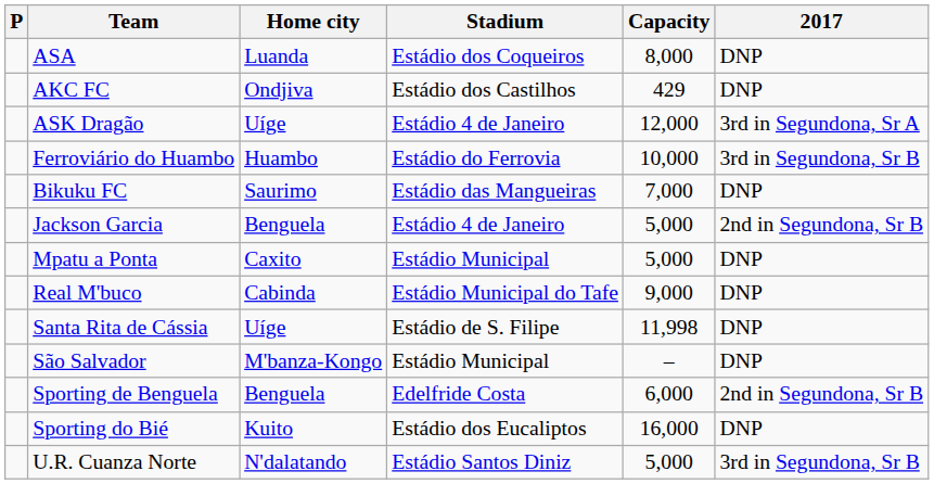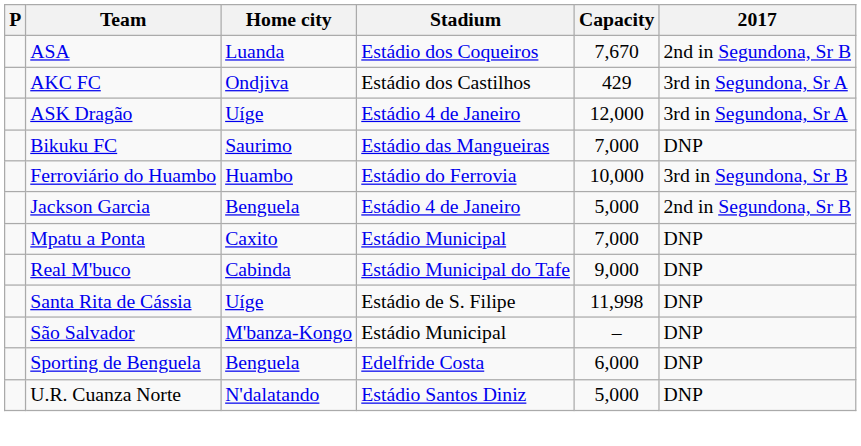 <table class="wikitable sortable">
 <tr>
 <th>P</th>
 <th>Team</th>
 <th>Home city</th>
 <th>Stadium</th>
 <th>Capacity</th>
 <th>2017</th>
 </tr>
 <tr>
 <td></td>
 <td><a href='#'>ASA</a></td>
 <td><a href='#'>Luanda</a></td>
 <td><a href='#'>Estádio dos Coqueiros</a></td>
-<td align="center">8,000</td>
-<td data-sort-value="7">DNP</td>
+<td align="center">7,670</td>
+<td data-sort-value="5">2nd in <a href='#'>Segundona, Sr B</a></td>
 </tr>
 <tr>
 <td></td>
 <td><a href='#'>AKC FC</a></td>
 <td><a href='#'>Ondjiva</a></td>
 <td>Estádio dos Castilhos</td>
 <td align="center">429</td>
-<td data-sort-value="7">DNP</td>
+<td data-sort-value="4">3rd in <a href='#'>Segundona, Sr A</a></td>
 </tr>
 <tr>
 <td></td>
 <td><a href='#'>ASK Dragão</a></td>
 <td><a href='#'>Uíge</a></td>
 <td><a href='#'>Estádio 4 de Janeiro</a></td>
 <td align="center">12,000</td>
 <td data-sort-value="4">3rd in <a href='#'>Segundona, Sr A</a></td>
 </tr>
 <tr>
 <td></td>
+<td><a href='#'>Bikuku FC</a></td>
+<td><a href='#'>Saurimo</a></td>
+<td><a href='#'>Estádio das Mangueiras</a></td>
+<td align="center">7,000</td>
+<td data-sort-value="7">DNP</td>
+</tr>
+<tr>
+<td></td>
 <td><a href='#'>Ferroviário do Huambo</a></td>
 <td><a href='#'>Huambo</a></td>
 <td><a href='#'>Estádio do Ferrovia</a></td>
 <td align="center">10,000</td>
 <td data-sort-value="4">3rd in <a href='#'>Segundona, Sr B</a></td>
-</tr>
-<tr>
-<td></td>
-<td><a href='#'>Bikuku FC</a></td>
-<td><a href='#'>Saurimo</a></td>
-<td><a href='#'>Estádio das Mangueiras</a></td>
-<td align="center">7,000</td>
-<td data-sort-value="7">DNP</td>
 </tr>
 <tr>
 <td></td>
 <td><a href='#'>Jackson Garcia</a></td>
 <td><a href='#'>Benguela</a></td>
 <td><a href='#'>Estádio 4 de Janeiro</a></td>
 <td align="center">5,000</td>
 <td data-sort-value="5">2nd in <a href='#'>Segundona, Sr B</a></td>
 </tr>
 <tr>
 <td></td>
 <td><a href='#'>Mpatu a Ponta</a></td>
 <td><a href='#'>Caxito</a></td>
 <td><a href='#'>Estádio Municipal</a></td>
-<td align="center">5,000</td>
+<td align="center">7,000</td>
 <td data-sort-value="7">DNP</td>
 </tr>
 <tr>
 <td></td>
 <td><a href='#'>Real M'buco</a></td>
 <td><a href='#'>Cabinda</a></td>
 <td><a href='#'>Estádio Municipal do Tafe</a></td>
 <td align="center">9,000</td>
 <td data-sort-value="7">DNP</td>
 </tr>
 <tr>
 <td></td>
 <td><a href='#'>Santa Rita de Cássia</a></td>
 <td><a href='#'>Uíge</a></td>
 <td>Estádio de S. Filipe</td>
 <td align="center">11,998</td>
 <td data-sort-value="7">DNP</td>
 </tr>
 <tr>
 <td></td>
 <td><a href='#'>São Salvador</a></td>
 <td><a href='#'>M'banza-Kongo</a></td>
 <td>Estádio Municipal</td>
 <td align="center">–</td>
 <td data-sort-value="7">DNP</td>
 </tr>
 <tr>
 <td></td>
 <td><a href='#'>Sporting de Benguela</a></td>
 <td><a href='#'>Benguela</a></td>
 <td><a href='#'>Edelfride Costa</a></td>
 <td align="center">6,000</td>
-<td data-sort-value="5">2nd in <a href='#'>Segundona, Sr B</a></td>
-</tr>
-<tr>
-<td></td>
-<td><a href='#'>Sporting do Bié</a></td>
-<td><a href='#'>Kuito</a></td>
-<td>Estádio dos Eucaliptos</td>
-<td align="center">16,000</td>
 <td data-sort-value="7">DNP</td>
 </tr>
 <tr>
 <td></td>
 <td>U.R. Cuanza Norte</td>
 <td><a href='#'>N'dalatando</a></td>
 <td><a href='#'>Estádio Santos Diniz</a></td>
 <td align="center">5,000</td>
-<td data-sort-value="4">3rd in <a href='#'>Segundona, Sr B</a></td>
+<td data-sort-value="7">DNP</td>
 </tr>
 </table>
